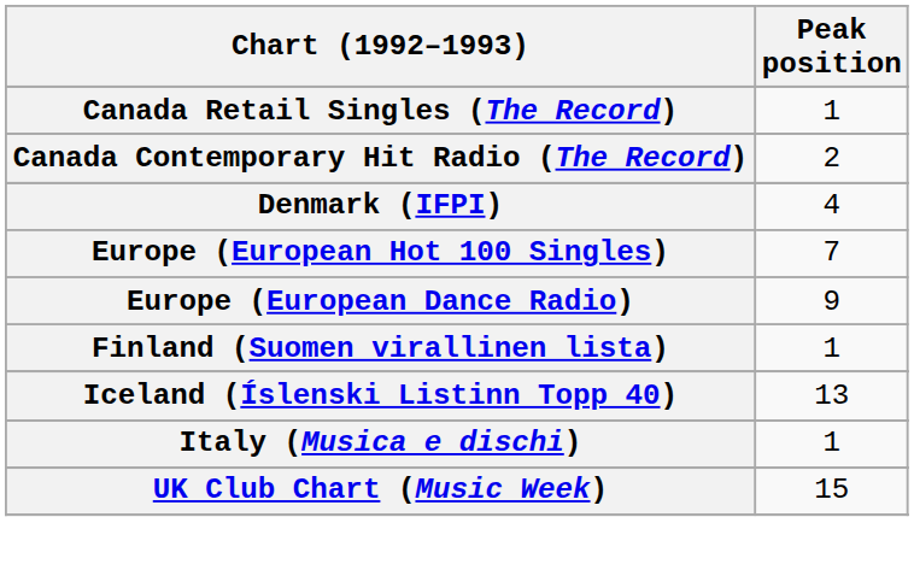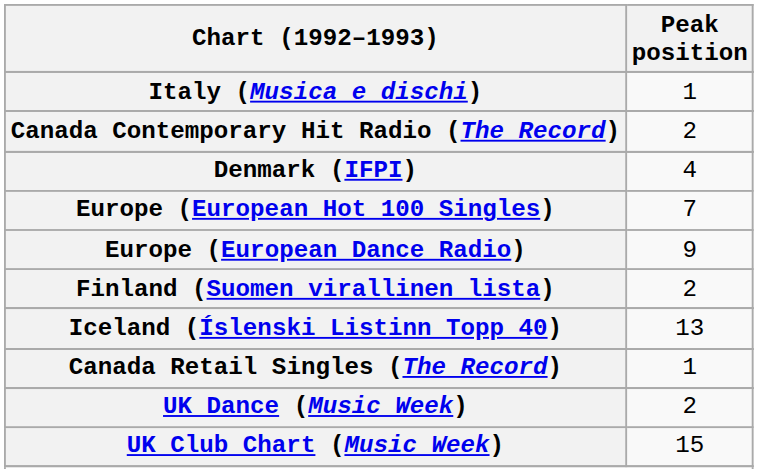 <table class="wikitable sortable plainrowheaders" style="text-align:center">
 <tr>
 <th scope="col">Chart (1992–1993)</th>
 <th scope="col">Peak<br>position</th>
 </tr>
 <tr>
 </tr>
 <tr>
 </tr>
 <tr>
 </tr>
 <tr>
-<th scope="row">Canada Retail Singles (<em><a href='#'>The Record</a></em>)</th>
+<th scope="row">Italy (<em><a href='#'>Musica e dischi</a></em>)</th>
 <td>1</td>
 </tr>
 <tr>
 </tr>
 <tr>
 <th scope="row">Canada Contemporary Hit Radio (<em><a href='#'>The Record</a></em>)</th>
 <td>2</td>
 </tr>
 <tr>
 </tr>
 <tr>
 </tr>
 <tr>
 <th scope="row">Denmark (<a href='#'>IFPI</a>)</th>
 <td>4</td>
 </tr>
 <tr>
 <th scope="row">Europe (<a href='#'>European Hot 100 Singles</a>)</th>
 <td>7</td>
 </tr>
 <tr>
 <th scope="row">Europe (<a href='#'>European Dance Radio</a>)</th>
 <td>9</td>
 </tr>
 <tr>
 <th scope="row">Finland (<a href='#'>Suomen virallinen lista</a>)</th>
-<td align="center">1 </td>
+<td align="center">2 </td>
 </tr>
 <tr>
 </tr>
 <tr>
 </tr>
 <tr>
 <th scope="row">Iceland (<a href='#'>Íslenski Listinn Topp 40</a>)</th>
 <td>13</td>
 </tr>
 <tr>
 </tr>
 <tr>
-<th scope="row">Italy (<em><a href='#'>Musica e dischi</a></em>)</th>
+<th scope="row">Canada Retail Singles (<em><a href='#'>The Record</a></em>)</th>
 <td>1</td>
 </tr>
 <tr>
 </tr>
 <tr>
 </tr>
 <tr>
 </tr>
 <tr>
 </tr>
 <tr>
 </tr>
 <tr>
+</tr>
+<tr>
+<th scope="row"><a href='#'>UK Dance</a> (<em><a href='#'>Music Week</a></em>)</th>
+<td>2</td>
 </tr>
 <tr>
 <th scope="row"><a href='#'>UK Club Chart</a> (<em><a href='#'>Music Week</a></em>)</th>
 <td>15</td>
 </tr>
 <tr>
 </tr>
 <tr>
 </tr>
 <tr>
 </tr>
 <tr>
 </tr>
 <tr>
 </tr>
 </table>
